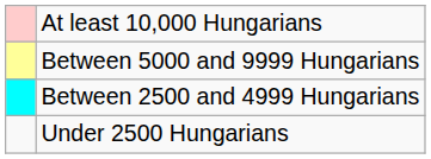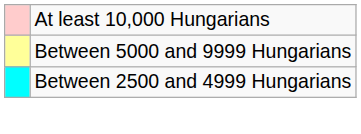 <table class="wikitable" style="font-size:100%;">
 <tr>
 <td style="background-color:#ffcccc">   </td>
 <td>At least 10,000 Hungarians</td>
 </tr>
 <tr>
 <td style="background-color:#ffff99">   </td>
 <td>Between 5000 and 9999 Hungarians</td>
 </tr>
 <tr>
 <td style="background-color:#00ffff">   </td>
 <td>Between 2500 and 4999 Hungarians</td>
 </tr>
-<tr>
-<td>   </td>
-<td>Under 2500 Hungarians</td>
-</tr>
 </table>
